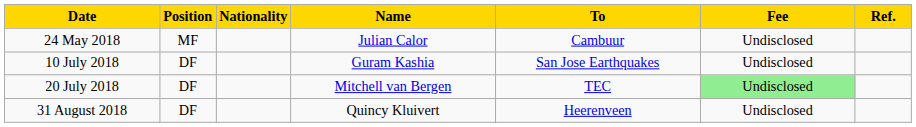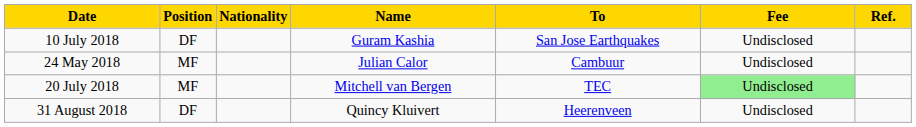 <table class="wikitable"  style="text-align:center; font-size:90%; ">
 <tr>
 <th style="background:gold; color:black; width:150px;">Date</th>
 <th style="background:gold; color:black; width:50px;">Position</th>
 <th style="background:gold; color:black; width:50px;">Nationality</th>
 <th style="background:gold; color:black; width:200px;">Name</th>
 <th style="background:gold; color:black; width:200px;">To</th>
 <th style="background:gold; color:black; width:150px;">Fee</th>
 <th style="background:gold; color:black; width:50px;">Ref.</th>
 </tr>
 <tr>
+<td>10 July 2018</td>
+<td>DF</td>
+<td></td>
+<td><a href='#'>Guram Kashia</a></td>
+<td><a href='#'>San Jose Earthquakes</a></td>
+<td>Undisclosed</td>
+<td></td>
+</tr>
+<tr>
 <td>24 May 2018</td>
 <td>MF</td>
 <td></td>
 <td><a href='#'>Julian Calor</a></td>
 <td><a href='#'>Cambuur</a></td>
 <td>Undisclosed</td>
 <td></td>
 </tr>
 <tr>
-<td>10 July 2018</td>
-<td>DF</td>
-<td></td>
-<td><a href='#'>Guram Kashia</a></td>
-<td><a href='#'>San Jose Earthquakes</a></td>
-<td>Undisclosed</td>
-<td></td>
-</tr>
-<tr>
 <td>20 July 2018</td>
-<td>DF</td>
+<td>MF</td>
 <td></td>
 <td><a href='#'>Mitchell van Bergen</a></td>
 <td><a href='#'>TEC</a></td>
 <td style="background: lightgreen;">Undisclosed</td>
 <td></td>
 </tr>
 <tr>
 <td>31 August 2018</td>
 <td>DF</td>
 <td></td>
 <td>Quincy Kluivert</td>
 <td><a href='#'>Heerenveen</a></td>
 <td>Undisclosed</td>
 <td></td>
 </tr>
 </table>
